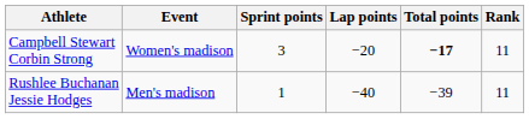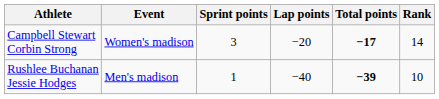 <table class=wikitable style=font-size:90%;text-align:center>
 <tr>
 <th>Athlete</th>
 <th>Event</th>
 <th>Sprint points</th>
 <th>Lap points</th>
 <th>Total points</th>
 <th>Rank</th>
 </tr>
 <tr>
 <td align=left><a href='#'>Campbell Stewart</a><br><a href='#'>Corbin Strong</a></td>
 <td align=left><a href='#'>Women's madison</a></td>
 <td>3</td>
 <td>−20</td>
 <td><strong>−17</strong></td>
-<td>11</td>
+<td>14</td>
 </tr>
 <tr>
 <td align=left><a href='#'>Rushlee Buchanan</a><br><a href='#'>Jessie Hodges</a></td>
 <td align=left><a href='#'>Men's madison</a></td>
 <td>1</td>
 <td>−40</td>
-<td>−39</td>
-<td>11</td>
+<td><strong>−39</strong></td>
+<td>10</td>
 </tr>
 </table>
